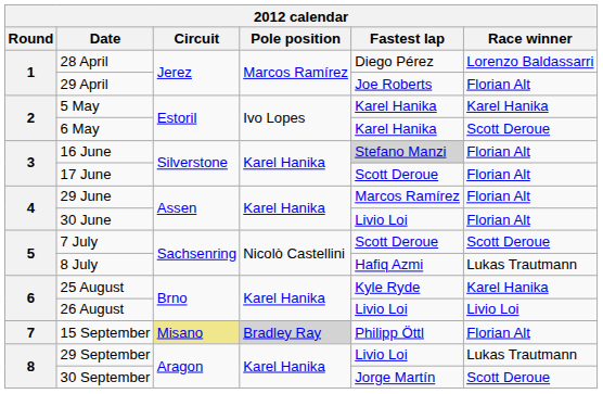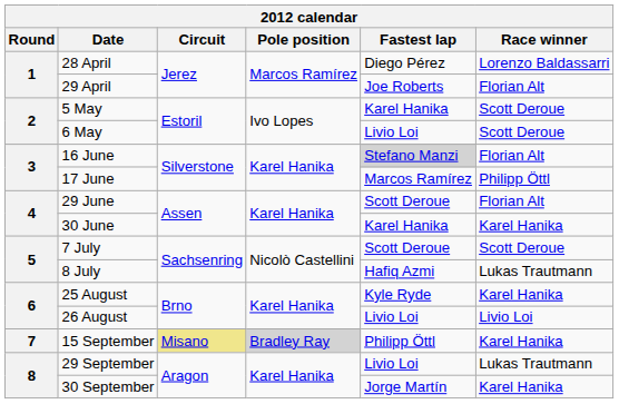 <table class="wikitable" style="font-size: 85%">
 <tr>
 <th colspan=6>2012 calendar</th>
 </tr>
 <tr>
 <th>Round</th>
 <th>Date</th>
 <th>Circuit</th>
 <th>Pole position</th>
 <th>Fastest lap</th>
 <th>Race winner</th>
 </tr>
 <tr>
 <th rowspan=2>1</th>
 <td>28 April</td>
 <td rowspan=2> <a href='#'>Jerez</a></td>
 <td rowspan=2> <a href='#'>Marcos Ramírez</a></td>
 <td> Diego Pérez</td>
 <td> <a href='#'>Lorenzo Baldassarri</a></td>
 </tr>
 <tr>
 <td>29 April</td>
 <td> <a href='#'>Joe Roberts</a></td>
 <td> <a href='#'>Florian Alt</a></td>
 </tr>
 <tr>
 <th rowspan=2>2</th>
 <td>5 May</td>
 <td rowspan=2> <a href='#'>Estoril</a></td>
 <td rowspan=2> Ivo Lopes</td>
 <td> <a href='#'>Karel Hanika</a></td>
-<td> <a href='#'>Karel Hanika</a></td>
+<td> <a href='#'>Scott Deroue</a></td>
 </tr>
 <tr>
 <td>6 May</td>
-<td> <a href='#'>Karel Hanika</a></td>
+<td> <a href='#'>Livio Loi</a></td>
 <td> <a href='#'>Scott Deroue</a></td>
 </tr>
 <tr>
 <th rowspan=2>3</th>
 <td>16 June</td>
 <td rowspan=2> <a href='#'>Silverstone</a></td>
 <td rowspan=2> <a href='#'>Karel Hanika</a></td>
 <td style="background: lightgrey;"> <a href='#'>Stefano Manzi</a></td>
 <td> <a href='#'>Florian Alt</a></td>
 </tr>
 <tr>
 <td>17 June</td>
-<td> <a href='#'>Scott Deroue</a></td>
-<td> <a href='#'>Florian Alt</a></td>
+<td> <a href='#'>Marcos Ramírez</a></td>
+<td> <a href='#'>Philipp Öttl</a></td>
 </tr>
 <tr>
 <th rowspan=2>4</th>
 <td>29 June</td>
 <td rowspan=2> <a href='#'>Assen</a></td>
 <td rowspan=2> <a href='#'>Karel Hanika</a></td>
-<td> <a href='#'>Marcos Ramírez</a></td>
+<td> <a href='#'>Scott Deroue</a></td>
 <td> <a href='#'>Florian Alt</a></td>
 </tr>
 <tr>
 <td>30 June</td>
-<td> <a href='#'>Livio Loi</a></td>
-<td> <a href='#'>Florian Alt</a></td>
+<td> <a href='#'>Karel Hanika</a></td>
+<td> <a href='#'>Karel Hanika</a></td>
 </tr>
 <tr>
 <th rowspan=2>5</th>
 <td>7 July</td>
 <td rowspan=2> <a href='#'>Sachsenring</a></td>
 <td rowspan=2> Nicolò Castellini</td>
 <td> <a href='#'>Scott Deroue</a></td>
 <td> <a href='#'>Scott Deroue</a></td>
 </tr>
 <tr>
 <td>8 July</td>
 <td> <a href='#'>Hafiq Azmi</a></td>
 <td> Lukas Trautmann</td>
 </tr>
 <tr>
 <th rowspan=2>6</th>
 <td>25 August</td>
 <td rowspan=2> <a href='#'>Brno</a></td>
 <td rowspan=2> <a href='#'>Karel Hanika</a></td>
 <td> <a href='#'>Kyle Ryde</a></td>
 <td> <a href='#'>Karel Hanika</a></td>
 </tr>
 <tr>
 <td>26 August</td>
 <td> <a href='#'>Livio Loi</a></td>
 <td> <a href='#'>Livio Loi</a></td>
 </tr>
 <tr>
 <th>7</th>
 <td>15 September</td>
 <td style="background: khaki;"> <a href='#'>Misano</a></td>
 <td style="background: lightgrey;"> <a href='#'>Bradley Ray</a></td>
 <td> <a href='#'>Philipp Öttl</a></td>
-<td> <a href='#'>Florian Alt</a></td>
+<td> <a href='#'>Karel Hanika</a></td>
 </tr>
 <tr>
 <th rowspan=2>8</th>
 <td>29 September</td>
 <td rowspan=2> <a href='#'>Aragon</a></td>
 <td rowspan=2> <a href='#'>Karel Hanika</a></td>
 <td> <a href='#'>Livio Loi</a></td>
 <td> Lukas Trautmann</td>
 </tr>
 <tr>
 <td>30 September</td>
 <td> <a href='#'>Jorge Martín</a></td>
-<td> <a href='#'>Scott Deroue</a></td>
+<td> <a href='#'>Karel Hanika</a></td>
 </tr>
 </table>
